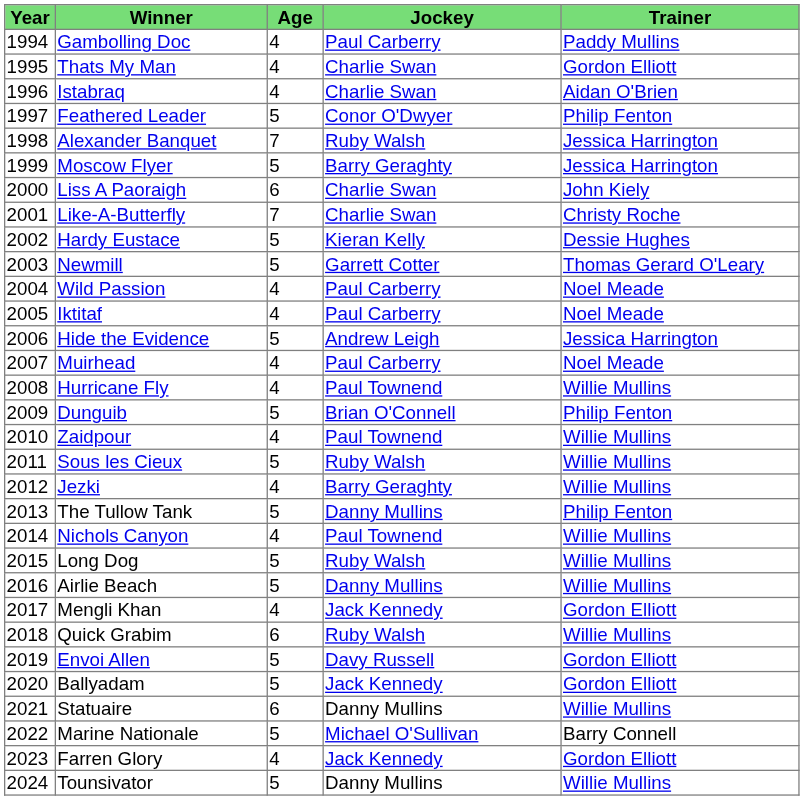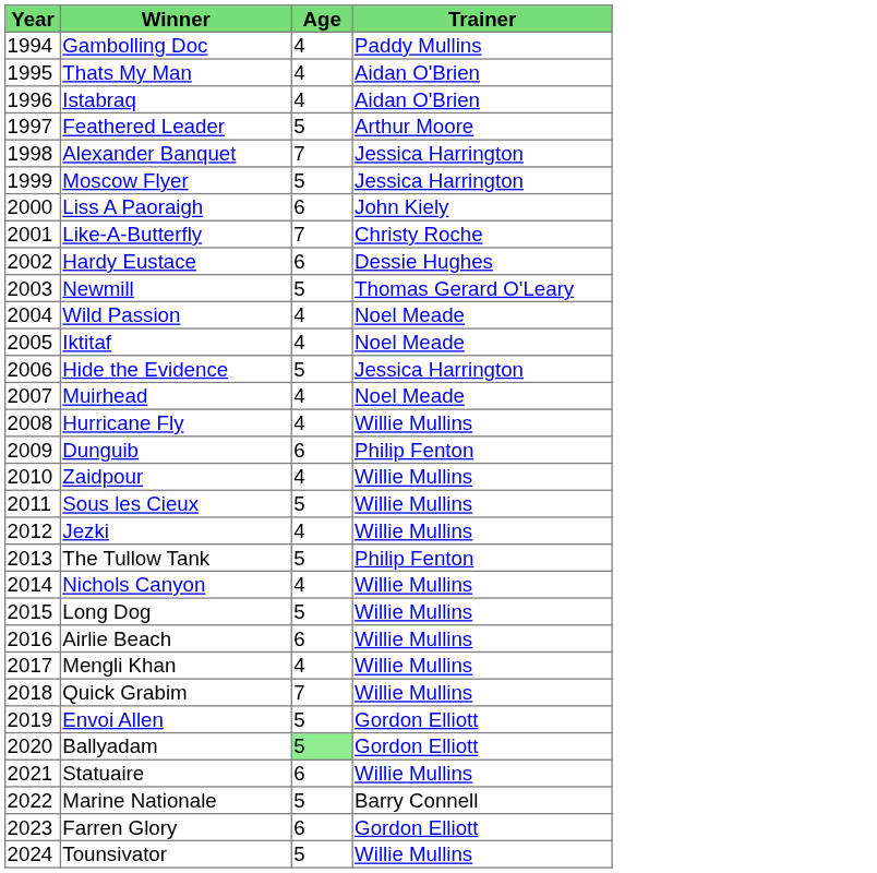 <table class = "sortable" | border="1" style="border-collapse: collapse; font-size:90%">
 <tr bgcolor="#77dd77" align="center">
 <th width="36px"><strong>Year</strong><br></th>
 <th width="160px"><strong>Winner</strong><br></th>
 <th width="40px"><strong>Age</strong><br></th>
-<th width="180px"><strong>Jockey</strong><br></th>
 <th width="180px"><strong>Trainer</strong><br></th>
 </tr>
 <tr>
 <td>1994</td>
 <td><a href='#'>Gambolling Doc</a></td>
 <td>4</td>
-<td><a href='#'>Paul Carberry</a></td>
 <td><a href='#'>Paddy Mullins</a></td>
 </tr>
 <tr>
 <td>1995</td>
 <td><a href='#'>Thats My Man</a></td>
 <td>4</td>
-<td><a href='#'>Charlie Swan</a></td>
-<td><a href='#'>Gordon Elliott</a></td>
+<td><a href='#'>Aidan O'Brien</a></td>
 </tr>
 <tr>
 <td>1996</td>
 <td><a href='#'>Istabraq</a></td>
 <td>4</td>
-<td><a href='#'>Charlie Swan</a></td>
 <td><a href='#'>Aidan O'Brien</a></td>
 </tr>
 <tr>
 <td>1997</td>
 <td><a href='#'>Feathered Leader</a></td>
 <td>5</td>
-<td><a href='#'>Conor O'Dwyer</a></td>
-<td><a href='#'>Philip Fenton</a></td>
+<td><a href='#'>Arthur Moore</a></td>
 </tr>
 <tr>
 <td>1998</td>
 <td><a href='#'>Alexander Banquet</a></td>
 <td>7</td>
-<td><a href='#'>Ruby Walsh</a></td>
 <td><a href='#'>Jessica Harrington</a></td>
 </tr>
 <tr>
 <td>1999</td>
 <td><a href='#'>Moscow Flyer</a></td>
 <td>5</td>
-<td><a href='#'>Barry Geraghty</a></td>
 <td><a href='#'>Jessica Harrington</a></td>
 </tr>
 <tr>
 <td>2000</td>
 <td><a href='#'>Liss A Paoraigh</a></td>
 <td>6</td>
-<td><a href='#'>Charlie Swan</a></td>
 <td><a href='#'>John Kiely</a></td>
 </tr>
 <tr>
 <td>2001</td>
 <td><a href='#'>Like-A-Butterfly</a></td>
 <td>7</td>
-<td><a href='#'>Charlie Swan</a></td>
 <td><a href='#'>Christy Roche</a></td>
 </tr>
 <tr>
 <td>2002</td>
 <td><a href='#'>Hardy Eustace</a></td>
-<td>5</td>
-<td><a href='#'>Kieran Kelly</a></td>
+<td>6</td>
 <td><a href='#'>Dessie Hughes</a></td>
 </tr>
 <tr>
 <td>2003</td>
 <td><a href='#'>Newmill</a></td>
 <td>5</td>
-<td><a href='#'>Garrett Cotter</a></td>
 <td><a href='#'>Thomas Gerard O'Leary</a></td>
 </tr>
 <tr>
 <td>2004</td>
 <td><a href='#'>Wild Passion</a></td>
 <td>4</td>
-<td><a href='#'>Paul Carberry</a></td>
 <td><a href='#'>Noel Meade</a></td>
 </tr>
 <tr>
 <td>2005</td>
 <td><a href='#'>Iktitaf</a></td>
 <td>4</td>
-<td><a href='#'>Paul Carberry</a></td>
 <td><a href='#'>Noel Meade</a></td>
 </tr>
 <tr>
 <td>2006</td>
 <td><a href='#'>Hide the Evidence</a></td>
 <td>5</td>
-<td><a href='#'>Andrew Leigh</a></td>
 <td><a href='#'>Jessica Harrington</a></td>
 </tr>
 <tr>
 <td>2007</td>
 <td><a href='#'>Muirhead</a></td>
 <td>4</td>
-<td><a href='#'>Paul Carberry</a></td>
 <td><a href='#'>Noel Meade</a></td>
 </tr>
 <tr>
 <td>2008</td>
 <td><a href='#'>Hurricane Fly</a></td>
 <td>4</td>
-<td><a href='#'>Paul Townend</a></td>
 <td><a href='#'>Willie Mullins</a></td>
 </tr>
 <tr>
 <td>2009</td>
 <td><a href='#'>Dunguib</a></td>
-<td>5</td>
-<td><a href='#'>Brian O'Connell</a></td>
+<td>6</td>
 <td><a href='#'>Philip Fenton</a></td>
 </tr>
 <tr>
 <td>2010</td>
 <td><a href='#'>Zaidpour</a></td>
 <td>4</td>
-<td><a href='#'>Paul Townend</a></td>
 <td><a href='#'>Willie Mullins</a></td>
 </tr>
 <tr>
 <td>2011</td>
 <td><a href='#'>Sous les Cieux</a></td>
 <td>5</td>
-<td><a href='#'>Ruby Walsh</a></td>
 <td><a href='#'>Willie Mullins</a></td>
 </tr>
 <tr>
 <td>2012</td>
 <td><a href='#'>Jezki</a></td>
 <td>4</td>
-<td><a href='#'>Barry Geraghty</a></td>
 <td><a href='#'>Willie Mullins</a></td>
 </tr>
 <tr>
 <td>2013</td>
 <td>The Tullow Tank</td>
 <td>5</td>
-<td><a href='#'>Danny Mullins</a></td>
 <td><a href='#'>Philip Fenton</a></td>
 </tr>
 <tr>
 <td>2014</td>
 <td><a href='#'>Nichols Canyon</a></td>
 <td>4</td>
-<td><a href='#'>Paul Townend</a></td>
 <td><a href='#'>Willie Mullins</a></td>
 </tr>
 <tr>
 <td>2015</td>
 <td>Long Dog</td>
 <td>5</td>
-<td><a href='#'>Ruby Walsh</a></td>
 <td><a href='#'>Willie Mullins</a></td>
 </tr>
 <tr>
 <td>2016</td>
 <td>Airlie Beach</td>
-<td>5</td>
-<td><a href='#'>Danny Mullins</a></td>
+<td>6</td>
 <td><a href='#'>Willie Mullins</a></td>
 </tr>
 <tr>
 <td>2017</td>
 <td>Mengli Khan</td>
 <td>4</td>
-<td><a href='#'>Jack Kennedy</a></td>
-<td><a href='#'>Gordon Elliott</a></td>
+<td><a href='#'>Willie Mullins</a></td>
 </tr>
 <tr>
 <td>2018</td>
 <td>Quick Grabim</td>
-<td>6</td>
-<td><a href='#'>Ruby Walsh</a></td>
+<td>7</td>
 <td><a href='#'>Willie Mullins</a></td>
 </tr>
 <tr>
 <td>2019</td>
 <td><a href='#'>Envoi Allen</a></td>
 <td>5</td>
-<td><a href='#'>Davy Russell</a></td>
 <td><a href='#'>Gordon Elliott</a></td>
 </tr>
 <tr>
 <td>2020</td>
 <td>Ballyadam</td>
-<td>5</td>
-<td><a href='#'>Jack Kennedy</a></td>
+<td style="background: lightgreen;">5</td>
 <td><a href='#'>Gordon Elliott</a></td>
 </tr>
 <tr>
 <td>2021</td>
 <td>Statuaire</td>
 <td>6</td>
-<td>Danny Mullins</td>
 <td><a href='#'>Willie Mullins</a></td>
 </tr>
 <tr>
 <td>2022</td>
 <td>Marine Nationale</td>
 <td>5</td>
-<td><a href='#'>Michael O'Sullivan</a></td>
 <td>Barry Connell</td>
 </tr>
 <tr>
 <td>2023</td>
 <td>Farren Glory</td>
-<td>4</td>
-<td><a href='#'>Jack Kennedy</a></td>
+<td>6</td>
 <td><a href='#'>Gordon Elliott</a></td>
 </tr>
 <tr>
 <td>2024</td>
 <td>Tounsivator</td>
 <td>5</td>
-<td>Danny Mullins</td>
 <td><a href='#'>Willie Mullins</a></td>
 </tr>
 </table>
